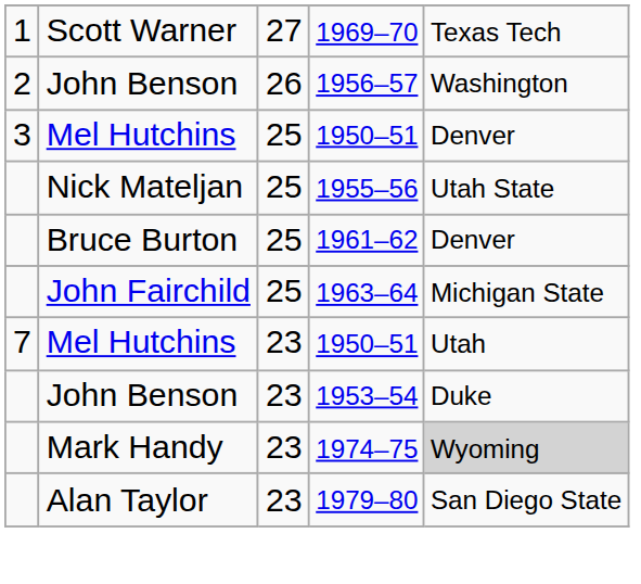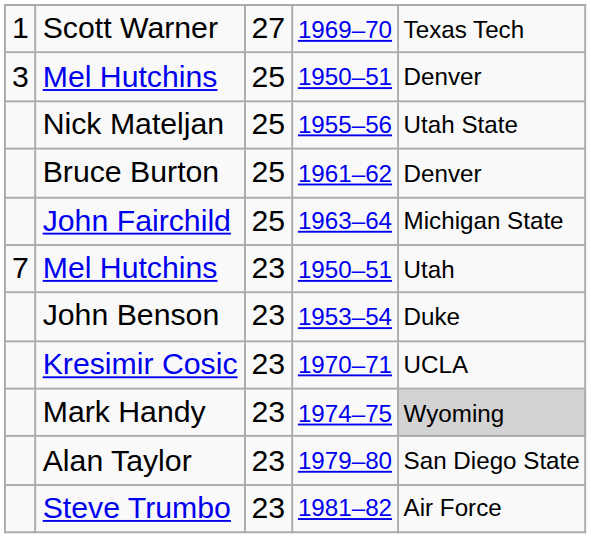 <table class="wikitable">
 <tr>
 </tr>
 <tr>
 <td>1</td>
 <td>Scott Warner</td>
 <td>27</td>
 <td style="font-size:80%;"><a href='#'>1969–70</a></td>
 <td style="font-size:80%;">Texas Tech</td>
-</tr>
-<tr>
-<td>2</td>
-<td>John Benson</td>
-<td>26</td>
-<td style="font-size:80%;"><a href='#'>1956–57</a></td>
-<td style="font-size:80%;">Washington</td>
 </tr>
 <tr>
 <td>3</td>
 <td><a href='#'>Mel Hutchins</a></td>
 <td>25</td>
 <td style="font-size:80%;"><a href='#'>1950–51</a></td>
 <td style="font-size:80%;">Denver</td>
 </tr>
 <tr>
 <td></td>
 <td>Nick Mateljan</td>
 <td>25</td>
 <td style="font-size:80%;"><a href='#'>1955–56</a></td>
 <td style="font-size:80%;">Utah State</td>
 </tr>
 <tr>
 <td></td>
 <td>Bruce Burton</td>
 <td>25</td>
 <td style="font-size:80%;"><a href='#'>1961–62</a></td>
 <td style="font-size:80%;">Denver</td>
 </tr>
 <tr>
 <td></td>
 <td><a href='#'>John Fairchild</a></td>
 <td>25</td>
 <td style="font-size:80%;"><a href='#'>1963–64</a></td>
 <td style="font-size:80%;">Michigan State</td>
 </tr>
 <tr>
 <td>7</td>
 <td><a href='#'>Mel Hutchins</a></td>
 <td>23</td>
 <td style="font-size:80%;"><a href='#'>1950–51</a></td>
 <td style="font-size:80%;">Utah</td>
 </tr>
 <tr>
 <td></td>
 <td>John Benson</td>
 <td>23</td>
 <td style="font-size:80%;"><a href='#'>1953–54</a></td>
 <td style="font-size:80%;">Duke</td>
 </tr>
 <tr>
 <td></td>
+<td><a href='#'>Kresimir Cosic</a></td>
+<td>23</td>
+<td style="font-size:80%;"><a href='#'>1970–71</a></td>
+<td style="font-size:80%;">UCLA</td>
+</tr>
+<tr>
+<td></td>
 <td>Mark Handy</td>
 <td>23</td>
 <td style="font-size:80%;"><a href='#'>1974–75</a></td>
 <td style="background: lightgrey; font-size:80%;">Wyoming</td>
 </tr>
 <tr>
 <td></td>
 <td>Alan Taylor</td>
 <td>23</td>
 <td style="font-size:80%;"><a href='#'>1979–80</a></td>
 <td style="font-size:80%;">San Diego State</td>
 </tr>
+<tr>
+<td></td>
+<td><a href='#'>Steve Trumbo</a></td>
+<td>23</td>
+<td style="font-size:80%;"><a href='#'>1981–82</a></td>
+<td style="font-size:80%;">Air Force</td>
+</tr>
 </table>
